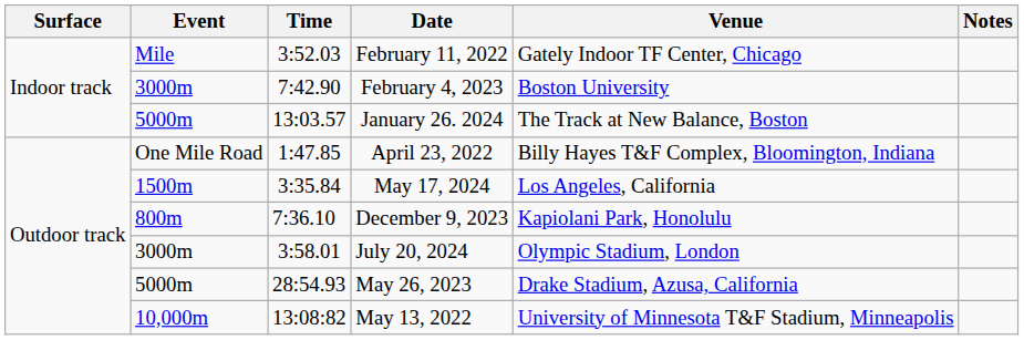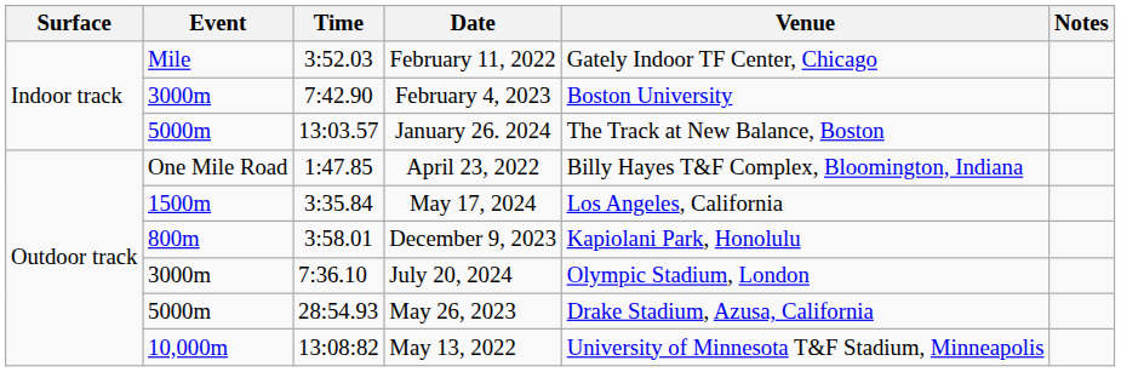 <table class="wikitable sortable">
 <tr>
 <th>Surface</th>
 <th>Event</th>
 <th>Time</th>
 <th>Date</th>
 <th>Venue</th>
 <th>Notes</th>
 </tr>
 <tr>
 <td rowspan="3">Indoor track</td>
 <td><a href='#'>Mile</a></td>
 <td align="center">3:52.03</td>
 <td align="center">February 11, 2022</td>
 <td>Gately Indoor TF Center, <a href='#'>Chicago</a></td>
 <td></td>
 </tr>
 <tr>
 <td><a href='#'>3000m</a></td>
 <td align="center">7:42.90</td>
 <td align="center">February 4, 2023</td>
 <td><a href='#'>Boston University</a></td>
 <td></td>
 </tr>
 <tr>
 <td><a href='#'>5000m</a></td>
 <td align="center">13:03.57</td>
 <td align="center">January 26. 2024</td>
 <td>The Track at New Balance, <a href='#'>Boston</a></td>
 <td></td>
 </tr>
 <tr>
 <td rowspan="6">Outdoor track</td>
 <td>One Mile Road</td>
 <td align="center">1:47.85</td>
 <td align="center">April 23, 2022</td>
 <td>Billy Hayes T&F Complex, <a href='#'>Bloomington, Indiana</a></td>
 <td></td>
 </tr>
 <tr>
 <td><a href='#'>1500m</a></td>
 <td align="center">3:35.84</td>
 <td align="center">May 17, 2024</td>
 <td><a href='#'>Los Angeles</a>, California</td>
 <td></td>
 </tr>
 <tr>
 <td><a href='#'>800m</a></td>
-<td>7:36.10</td>
+<td align="center">3:58.01</td>
 <td align="center">December 9, 2023</td>
 <td><a href='#'>Kapiolani Park</a>, <a href='#'>Honolulu</a></td>
 </tr>
 <tr>
 <td>3000m</td>
-<td align="center">3:58.01</td>
+<td>7:36.10</td>
 <td>July 20, 2024</td>
 <td><a href='#'>Olympic Stadium</a>, <a href='#'>London</a></td>
 <td></td>
 </tr>
 <tr>
 <td>5000m</td>
 <td>28:54.93</td>
 <td>May 26, 2023</td>
 <td><a href='#'>Drake Stadium</a>, <a href='#'>Azusa, California</a></td>
 <td></td>
 </tr>
 <tr>
 <td><a href='#'>10,000m</a></td>
 <td>13:08:82</td>
 <td>May 13, 2022</td>
 <td><a href='#'>University of Minnesota</a> T&F Stadium, <a href='#'>Minneapolis</a></td>
 <td></td>
 </tr>
 </table>
